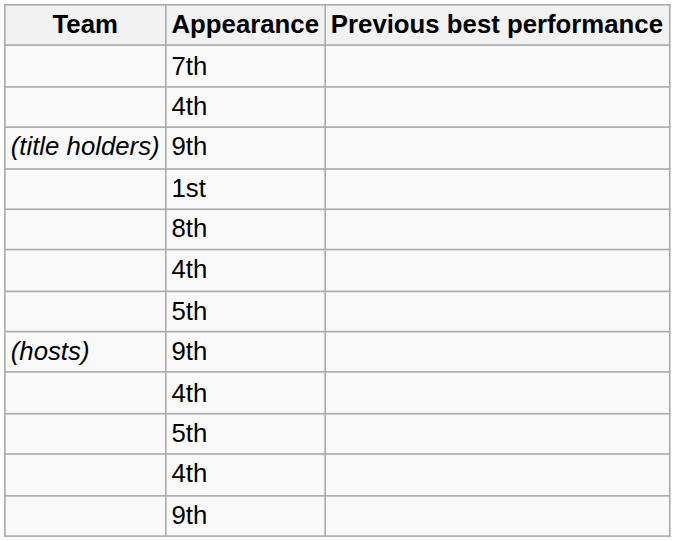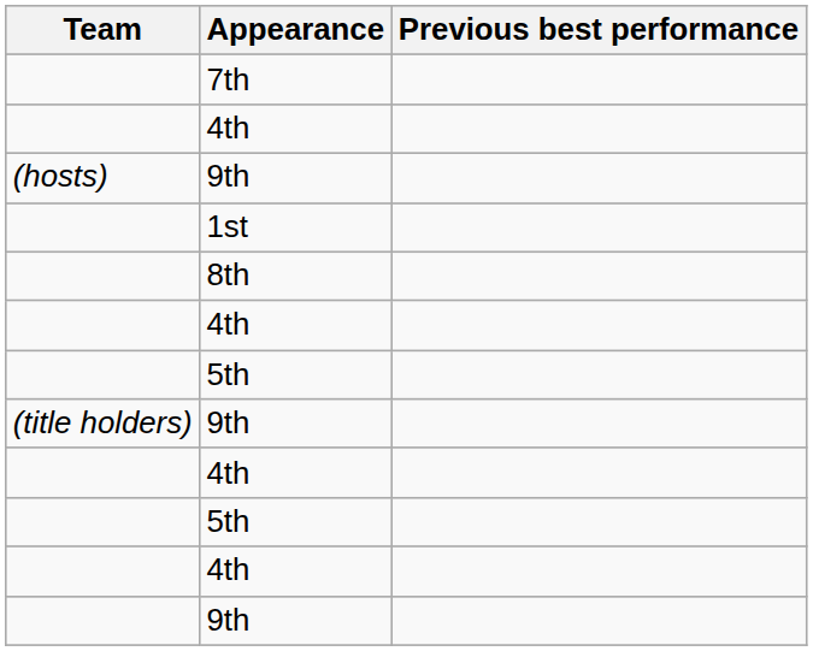 <table class="wikitable sortable">
 <tr>
 <th>Team</th>
 <th data-sort-type="number">Appearance</th>
 <th>Previous best performance</th>
 </tr>
 <tr>
 <td></td>
 <td>7th</td>
 <td></td>
 </tr>
 <tr>
 <td></td>
 <td>4th</td>
 <td></td>
 </tr>
 <tr>
-<td> <em>(title holders)</em></td>
+<td> <em>(hosts)</em></td>
 <td>9th</td>
 <td></td>
 </tr>
 <tr>
 <td></td>
 <td>1st</td>
 <td></td>
 </tr>
 <tr>
 <td></td>
 <td>8th</td>
 <td></td>
 </tr>
 <tr>
 <td></td>
 <td>4th</td>
 <td></td>
 </tr>
 <tr>
 <td></td>
 <td>5th</td>
 <td></td>
 </tr>
 <tr>
-<td> <em>(hosts)</em></td>
+<td> <em>(title holders)</em></td>
 <td>9th</td>
 <td></td>
 </tr>
 <tr>
 <td></td>
 <td>4th</td>
 <td></td>
 </tr>
 <tr>
 <td></td>
 <td>5th</td>
 <td></td>
 </tr>
 <tr>
 <td></td>
 <td>4th</td>
 <td></td>
 </tr>
 <tr>
 <td></td>
 <td>9th</td>
 <td></td>
 </tr>
 </table>
